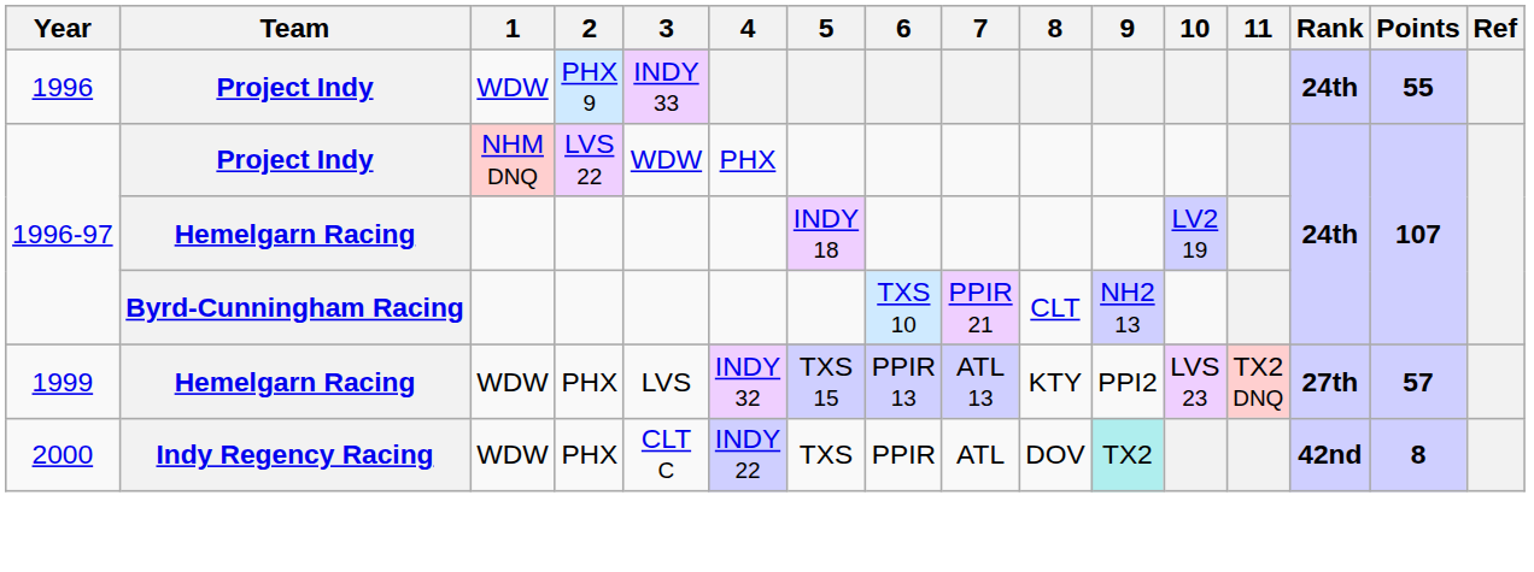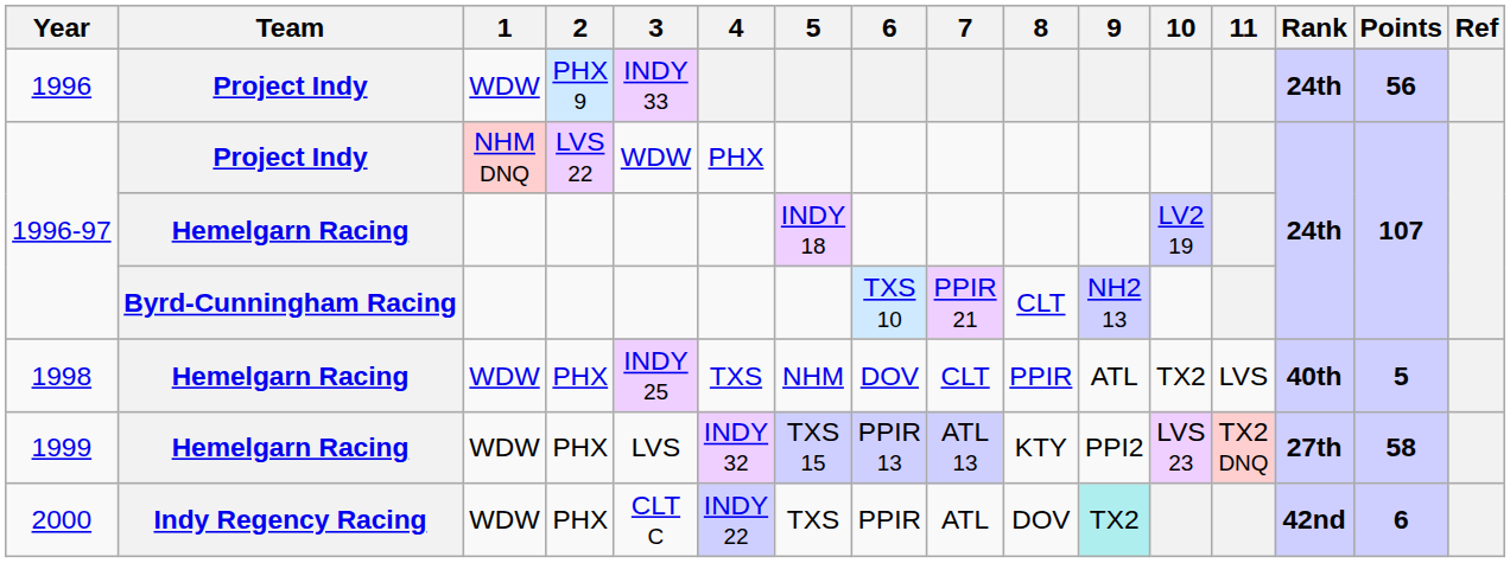 <table class="wikitable" style="text-align:center; font-size:90%">
 <tr>
 <th>Year</th>
 <th>Team</th>
 <th>1</th>
 <th>2</th>
 <th>3</th>
 <th>4</th>
 <th>5</th>
 <th>6</th>
 <th>7</th>
 <th>8</th>
 <th>9</th>
 <th>10</th>
 <th>11</th>
 <th>Rank</th>
 <th>Points</th>
 <th>Ref</th>
 </tr>
 <tr>
 <td><a href='#'>1996</a></td>
 <th><a href='#'>Project Indy</a></th>
 <td><a href='#'>WDW</a><br><small></small></td>
 <td style="background:#CFEAFF;"><a href='#'>PHX</a><br><small>9</small></td>
 <td style="background:#EFCFFF;"><a href='#'>INDY</a><br><small>33</small></td>
 <th></th>
 <th></th>
 <th></th>
 <th></th>
 <th></th>
 <th></th>
 <th></th>
 <th></th>
 <td style="background:#CFCFFF;"><strong>24th</strong></td>
-<td style="background:#CFCFFF;"><strong>55</strong></td>
+<td style="background:#CFCFFF;"><strong>56</strong></td>
 <th></th>
 </tr>
 <tr>
 <td rowspan=3><a href='#'>1996-97</a></td>
 <th><a href='#'>Project Indy</a></th>
 <td style="background:#FFCFCF;"><a href='#'>NHM</a><br><small>DNQ</small></td>
 <td style="background:#EFCFFF;"><a href='#'>LVS</a><br><small>22</small></td>
 <td><a href='#'>WDW</a><br><small></small></td>
 <td><a href='#'>PHX</a><br><small></small></td>
 <td> </td>
 <td> </td>
 <td> </td>
 <td> </td>
 <td> </td>
 <td> </td>
 <th></th>
 <td rowspan=3 style="background:#CFCFFF;"><strong>24th</strong></td>
 <td rowspan=3 style="background:#CFCFFF;"><strong>107</strong></td>
 <th rowspan=3></th>
 </tr>
 <tr>
 <th><a href='#'>Hemelgarn Racing</a></th>
 <td> </td>
 <td> </td>
 <td> </td>
 <td> </td>
 <td style="background:#EFCFFF;"><a href='#'>INDY</a><br><small>18</small></td>
 <td> </td>
 <td> </td>
 <td> </td>
 <td> </td>
 <td style="background:#CFCFFF;"><a href='#'>LV2</a><br><small>19</small></td>
 <th></th>
 </tr>
 <tr>
 <th><a href='#'>Byrd-Cunningham Racing</a></th>
 <td> </td>
 <td> </td>
 <td> </td>
 <td> </td>
 <td> </td>
 <td style="background:#CFEAFF;"><a href='#'>TXS</a><br><small>10</small></td>
 <td style="background:#EFCFFF;"><a href='#'>PPIR</a><br><small>21</small></td>
 <td><a href='#'>CLT</a><br><small></small></td>
 <td style="background:#CFCFFF;"><a href='#'>NH2</a><br><small>13</small></td>
 <td> </td>
 <th></th>
 </tr>
 <tr>
+<td><a href='#'>1998</a></td>
+<th><a href='#'>Hemelgarn Racing</a></th>
+<td><a href='#'>WDW</a><br><small></small></td>
+<td><a href='#'>PHX</a><br><small></small></td>
+<td style="background:#EFCFFF;"><a href='#'>INDY</a><br><small>25</small></td>
+<td><a href='#'>TXS</a><br><small></small></td>
+<td><a href='#'>NHM</a><br><small></small></td>
+<td><a href='#'>DOV</a><br><small></small></td>
+<td><a href='#'>CLT</a><br><small></small></td>
+<td><a href='#'>PPIR</a><br><small></small></td>
+<td>ATL<br><small></small></td>
+<td>TX2<br><small></small></td>
+<td>LVS<br><small></small></td>
+<td style="background:#CFCFFF;"><strong>40th</strong></td>
+<td style="background:#CFCFFF;"><strong>5</strong></td>
+<th></th>
+</tr>
+<tr>
 <td><a href='#'>1999</a></td>
 <th><a href='#'>Hemelgarn Racing</a></th>
 <td>WDW<br><small></small></td>
 <td>PHX<br><small></small></td>
 <td>LVS<br><small></small></td>
 <td style="background:#EFCFFF;"><a href='#'>INDY</a><br><small>32</small></td>
 <td style="background:#CFCFFF;">TXS<br><small>15</small></td>
 <td style="background:#CFCFFF;">PPIR<br><small>13</small></td>
 <td style="background:#CFCFFF;">ATL<br><small>13</small></td>
 <td>KTY<br><small></small></td>
 <td>PPI2<br><small></small></td>
 <td style="background:#EFCFFF;">LVS<br><small>23</small></td>
 <td style="background:#FFCFCF;">TX2<br><small>DNQ</small></td>
 <td style="background:#CFCFFF;"><strong>27th</strong></td>
-<td style="background:#CFCFFF;"><strong>57</strong></td>
+<td style="background:#CFCFFF;"><strong>58</strong></td>
 <th></th>
 </tr>
 <tr>
 <td><a href='#'>2000</a></td>
 <th><a href='#'>Indy Regency Racing</a></th>
 <td>WDW<br><small></small></td>
 <td>PHX<br><small></small></td>
 <td><a href='#'>CLT</a><br><small>C</small></td>
 <td style="background:#CFCFFF;"><a href='#'>INDY</a><br><small>22<br></small></td>
 <td>TXS<br><small></small></td>
 <td>PPIR<br><small></small></td>
 <td>ATL<br><small></small></td>
 <td>DOV<br><small></small></td>
 <td style="background: paleturquoise;">TX2<br><small></small></td>
 <th></th>
 <th></th>
 <td style="background:#CFCFFF;"><strong>42nd</strong></td>
-<td style="background:#CFCFFF;"><strong>8</strong></td>
+<td style="background:#CFCFFF;"><strong>6</strong></td>
 <th></th>
 </tr>
 </table>
